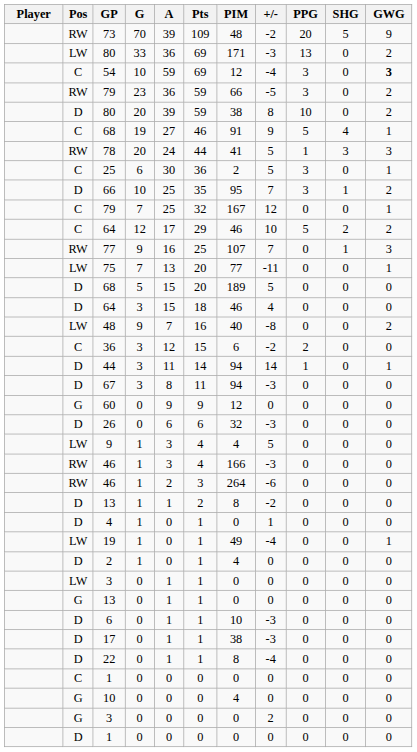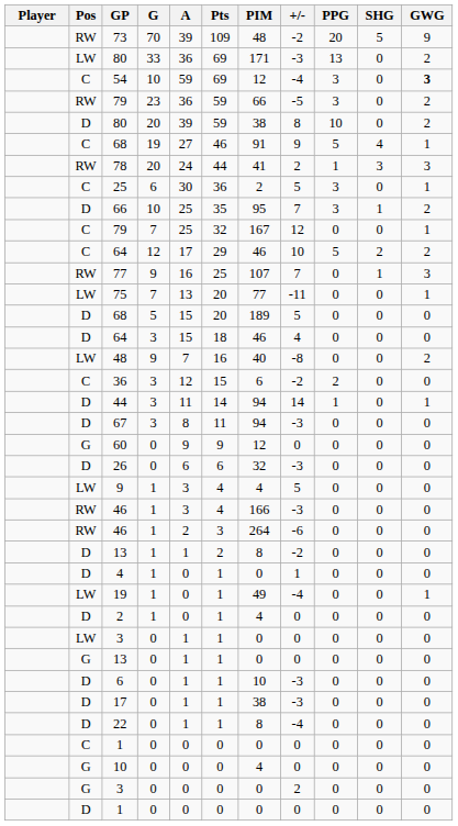 <table class="wikitable sortable" width="60%">
 <tr ALIGN="center">
 <th bgcolor="#DDDDFF" width="10%">Player</th>
 <th bgcolor="#DDDDFF" width="3%" title="Position">Pos</th>
 <th bgcolor="#DDDDFF" width="5%" title="Games played">GP</th>
 <th bgcolor="#DDDDFF" width="5%" title="Goals">G</th>
 <th bgcolor="#DDDDFF" width="5%" title="Assists">A</th>
 <th bgcolor="#DDDDFF" width="5%" title="Points">Pts</th>
 <th bgcolor="#DDDDFF" width="5%" title="Penalties in Minutes">PIM</th>
 <th bgcolor="#DDDDFF" width="5%" title="Plus/minus">+/-</th>
 <th bgcolor="#DDDDFF" width="5%" title="Power play goals">PPG</th>
 <th bgcolor="#DDDDFF" width="5%" title="Short-handed goals">SHG</th>
 <th bgcolor="#DDDDFF" width="5%" title="Game-winning goals">GWG</th>
 </tr>
 <tr align="center">
 <td align="right"></td>
 <td>RW</td>
 <td>73</td>
 <td>70</td>
 <td>39</td>
 <td>109</td>
 <td>48</td>
 <td>-2</td>
 <td>20</td>
 <td>5</td>
 <td>9</td>
 </tr>
 <tr align="center">
 <td align="right"></td>
 <td>LW</td>
 <td>80</td>
 <td>33</td>
 <td>36</td>
 <td>69</td>
 <td>171</td>
 <td>-3</td>
 <td>13</td>
 <td>0</td>
 <td>2</td>
 </tr>
 <tr align="center">
 <td align="right"></td>
 <td>C</td>
 <td>54</td>
 <td>10</td>
 <td>59</td>
 <td>69</td>
 <td>12</td>
 <td>-4</td>
 <td>3</td>
 <td>0</td>
 <td><strong>3</strong></td>
 </tr>
 <tr align="center">
 <td align="right"></td>
 <td>RW</td>
 <td>79</td>
 <td>23</td>
 <td>36</td>
 <td>59</td>
 <td>66</td>
 <td>-5</td>
 <td>3</td>
 <td>0</td>
 <td>2</td>
 </tr>
 <tr align="center">
 <td align="right"></td>
 <td>D</td>
 <td>80</td>
 <td>20</td>
 <td>39</td>
 <td>59</td>
 <td>38</td>
 <td>8</td>
 <td>10</td>
 <td>0</td>
 <td>2</td>
 </tr>
 <tr align="center">
 <td align="right"></td>
 <td>C</td>
 <td>68</td>
 <td>19</td>
 <td>27</td>
 <td>46</td>
 <td>91</td>
 <td>9</td>
 <td>5</td>
 <td>4</td>
 <td>1</td>
 </tr>
 <tr align="center">
 <td align="right"></td>
 <td>RW</td>
 <td>78</td>
 <td>20</td>
 <td>24</td>
 <td>44</td>
 <td>41</td>
-<td>5</td>
+<td>2</td>
 <td>1</td>
 <td>3</td>
 <td>3</td>
 </tr>
 <tr align="center">
 <td align="right"></td>
 <td>C</td>
 <td>25</td>
 <td>6</td>
 <td>30</td>
 <td>36</td>
 <td>2</td>
 <td>5</td>
 <td>3</td>
 <td>0</td>
 <td>1</td>
 </tr>
 <tr align="center">
 <td align="right"></td>
 <td>D</td>
 <td>66</td>
 <td>10</td>
 <td>25</td>
 <td>35</td>
 <td>95</td>
 <td>7</td>
 <td>3</td>
 <td>1</td>
 <td>2</td>
 </tr>
 <tr align="center">
 <td align="right"></td>
 <td>C</td>
 <td>79</td>
 <td>7</td>
 <td>25</td>
 <td>32</td>
 <td>167</td>
 <td>12</td>
 <td>0</td>
 <td>0</td>
 <td>1</td>
 </tr>
 <tr align="center">
 <td align="right"></td>
 <td>C</td>
 <td>64</td>
 <td>12</td>
 <td>17</td>
 <td>29</td>
 <td>46</td>
 <td>10</td>
 <td>5</td>
 <td>2</td>
 <td>2</td>
 </tr>
 <tr align="center">
 <td align="right"></td>
 <td>RW</td>
 <td>77</td>
 <td>9</td>
 <td>16</td>
 <td>25</td>
 <td>107</td>
 <td>7</td>
 <td>0</td>
 <td>1</td>
 <td>3</td>
 </tr>
 <tr align="center">
 <td align="right"></td>
 <td>LW</td>
 <td>75</td>
 <td>7</td>
 <td>13</td>
 <td>20</td>
 <td>77</td>
 <td>-11</td>
 <td>0</td>
 <td>0</td>
 <td>1</td>
 </tr>
 <tr align="center">
 <td align="right"></td>
 <td>D</td>
 <td>68</td>
 <td>5</td>
 <td>15</td>
 <td>20</td>
 <td>189</td>
 <td>5</td>
 <td>0</td>
 <td>0</td>
 <td>0</td>
 </tr>
 <tr align="center">
 <td align="right"></td>
 <td>D</td>
 <td>64</td>
 <td>3</td>
 <td>15</td>
 <td>18</td>
 <td>46</td>
 <td>4</td>
 <td>0</td>
 <td>0</td>
 <td>0</td>
 </tr>
 <tr align="center">
 <td align="right"></td>
 <td>LW</td>
 <td>48</td>
 <td>9</td>
 <td>7</td>
 <td>16</td>
 <td>40</td>
 <td>-8</td>
 <td>0</td>
 <td>0</td>
 <td>2</td>
 </tr>
 <tr align="center">
 <td align="right"></td>
 <td>C</td>
 <td>36</td>
 <td>3</td>
 <td>12</td>
 <td>15</td>
 <td>6</td>
 <td>-2</td>
 <td>2</td>
 <td>0</td>
 <td>0</td>
 </tr>
 <tr align="center">
 <td align="right"></td>
 <td>D</td>
 <td>44</td>
 <td>3</td>
 <td>11</td>
 <td>14</td>
 <td>94</td>
 <td>14</td>
 <td>1</td>
 <td>0</td>
 <td>1</td>
 </tr>
 <tr align="center">
 <td align="right"></td>
 <td>D</td>
 <td>67</td>
 <td>3</td>
 <td>8</td>
 <td>11</td>
 <td>94</td>
 <td>-3</td>
 <td>0</td>
 <td>0</td>
 <td>0</td>
 </tr>
 <tr align="center">
 <td align="right"></td>
 <td>G</td>
 <td>60</td>
 <td>0</td>
 <td>9</td>
 <td>9</td>
 <td>12</td>
 <td>0</td>
 <td>0</td>
 <td>0</td>
 <td>0</td>
 </tr>
 <tr align="center">
 <td align="right"></td>
 <td>D</td>
 <td>26</td>
 <td>0</td>
 <td>6</td>
 <td>6</td>
 <td>32</td>
 <td>-3</td>
 <td>0</td>
 <td>0</td>
 <td>0</td>
 </tr>
 <tr align="center">
 <td align="right"></td>
 <td>LW</td>
 <td>9</td>
 <td>1</td>
 <td>3</td>
 <td>4</td>
 <td>4</td>
 <td>5</td>
 <td>0</td>
 <td>0</td>
 <td>0</td>
 </tr>
 <tr align="center">
 <td align="right"></td>
 <td>RW</td>
 <td>46</td>
 <td>1</td>
 <td>3</td>
 <td>4</td>
 <td>166</td>
 <td>-3</td>
 <td>0</td>
 <td>0</td>
 <td>0</td>
 </tr>
 <tr align="center">
 <td align="right"></td>
 <td>RW</td>
 <td>46</td>
 <td>1</td>
 <td>2</td>
 <td>3</td>
 <td>264</td>
 <td>-6</td>
 <td>0</td>
 <td>0</td>
 <td>0</td>
 </tr>
 <tr align="center">
 <td align="right"></td>
 <td>D</td>
 <td>13</td>
 <td>1</td>
 <td>1</td>
 <td>2</td>
 <td>8</td>
 <td>-2</td>
 <td>0</td>
 <td>0</td>
 <td>0</td>
 </tr>
 <tr align="center">
 <td align="right"></td>
 <td>D</td>
 <td>4</td>
 <td>1</td>
 <td>0</td>
 <td>1</td>
 <td>0</td>
 <td>1</td>
 <td>0</td>
 <td>0</td>
 <td>0</td>
 </tr>
 <tr align="center">
 <td align="right"></td>
 <td>LW</td>
 <td>19</td>
 <td>1</td>
 <td>0</td>
 <td>1</td>
 <td>49</td>
 <td>-4</td>
 <td>0</td>
 <td>0</td>
 <td>1</td>
 </tr>
 <tr align="center">
 <td align="right"></td>
 <td>D</td>
 <td>2</td>
 <td>1</td>
 <td>0</td>
 <td>1</td>
 <td>4</td>
 <td>0</td>
 <td>0</td>
 <td>0</td>
 <td>0</td>
 </tr>
 <tr align="center">
 <td align="right"></td>
 <td>LW</td>
 <td>3</td>
 <td>0</td>
 <td>1</td>
 <td>1</td>
 <td>0</td>
 <td>0</td>
 <td>0</td>
 <td>0</td>
 <td>0</td>
 </tr>
 <tr align="center">
 <td align="right"></td>
 <td>G</td>
 <td>13</td>
 <td>0</td>
 <td>1</td>
 <td>1</td>
 <td>0</td>
 <td>0</td>
 <td>0</td>
 <td>0</td>
 <td>0</td>
 </tr>
 <tr align="center">
 <td align="right"></td>
 <td>D</td>
 <td>6</td>
 <td>0</td>
 <td>1</td>
 <td>1</td>
 <td>10</td>
 <td>-3</td>
 <td>0</td>
 <td>0</td>
 <td>0</td>
 </tr>
 <tr align="center">
 <td align="right"></td>
 <td>D</td>
 <td>17</td>
 <td>0</td>
 <td>1</td>
 <td>1</td>
 <td>38</td>
 <td>-3</td>
 <td>0</td>
 <td>0</td>
 <td>0</td>
 </tr>
 <tr align="center">
 <td align="right"></td>
 <td>D</td>
 <td>22</td>
 <td>0</td>
 <td>1</td>
 <td>1</td>
 <td>8</td>
 <td>-4</td>
 <td>0</td>
 <td>0</td>
 <td>0</td>
 </tr>
 <tr align="center">
 <td align="right"></td>
 <td>C</td>
 <td>1</td>
 <td>0</td>
 <td>0</td>
 <td>0</td>
 <td>0</td>
 <td>0</td>
 <td>0</td>
 <td>0</td>
 <td>0</td>
 </tr>
 <tr align="center">
 <td align="right"></td>
 <td>G</td>
 <td>10</td>
 <td>0</td>
 <td>0</td>
 <td>0</td>
 <td>4</td>
 <td>0</td>
 <td>0</td>
 <td>0</td>
 <td>0</td>
 </tr>
 <tr align="center">
 <td align="right"></td>
 <td>G</td>
 <td>3</td>
 <td>0</td>
 <td>0</td>
 <td>0</td>
 <td>0</td>
 <td>2</td>
 <td>0</td>
 <td>0</td>
 <td>0</td>
 </tr>
 <tr align="center">
 <td align="right"></td>
 <td>D</td>
 <td>1</td>
 <td>0</td>
 <td>0</td>
 <td>0</td>
 <td>0</td>
 <td>0</td>
 <td>0</td>
 <td>0</td>
 <td>0</td>
 </tr>
 </table>
